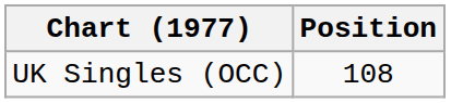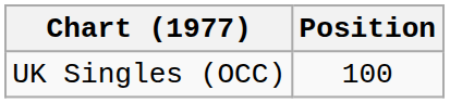 <table class="wikitable">
 <tr>
 <th>Chart (1977)</th>
 <th>Position</th>
 </tr>
 <tr>
 <td>UK Singles (OCC)</td>
-<td style="text-align:center">108</td>
+<td style="text-align:center">100</td>
 </tr>
 </table>
